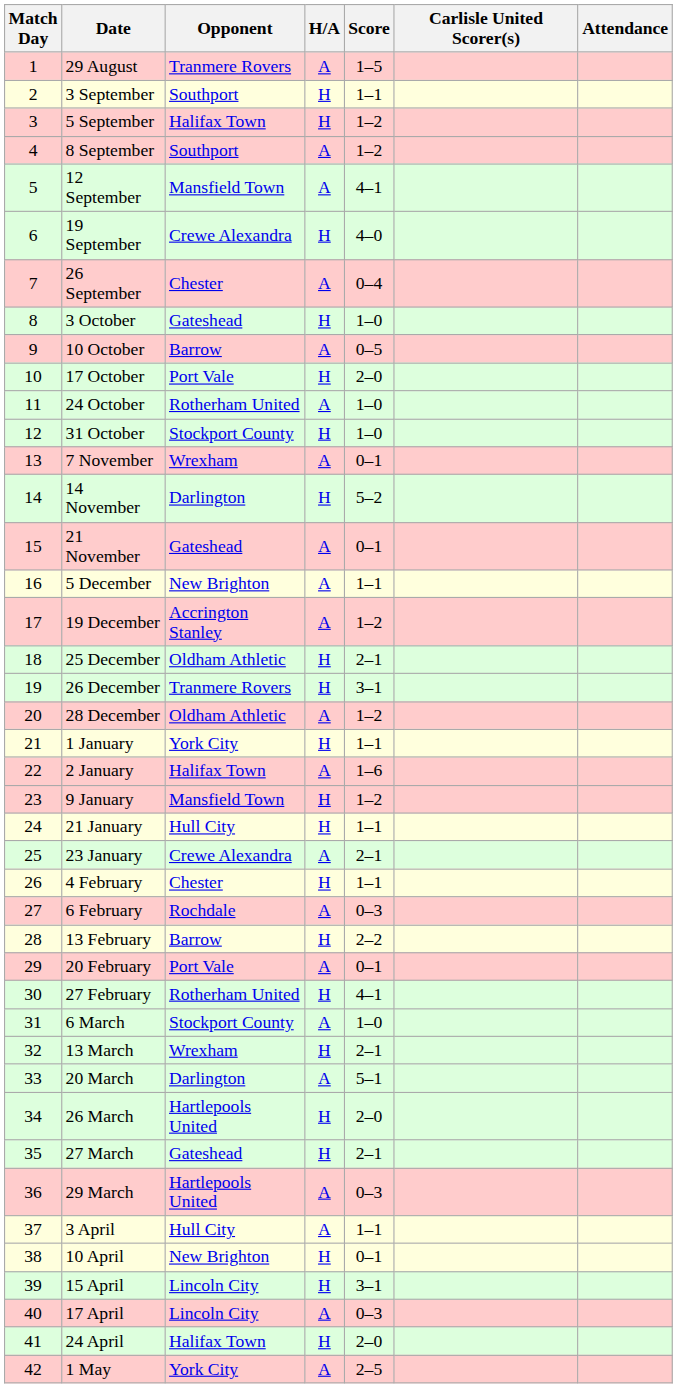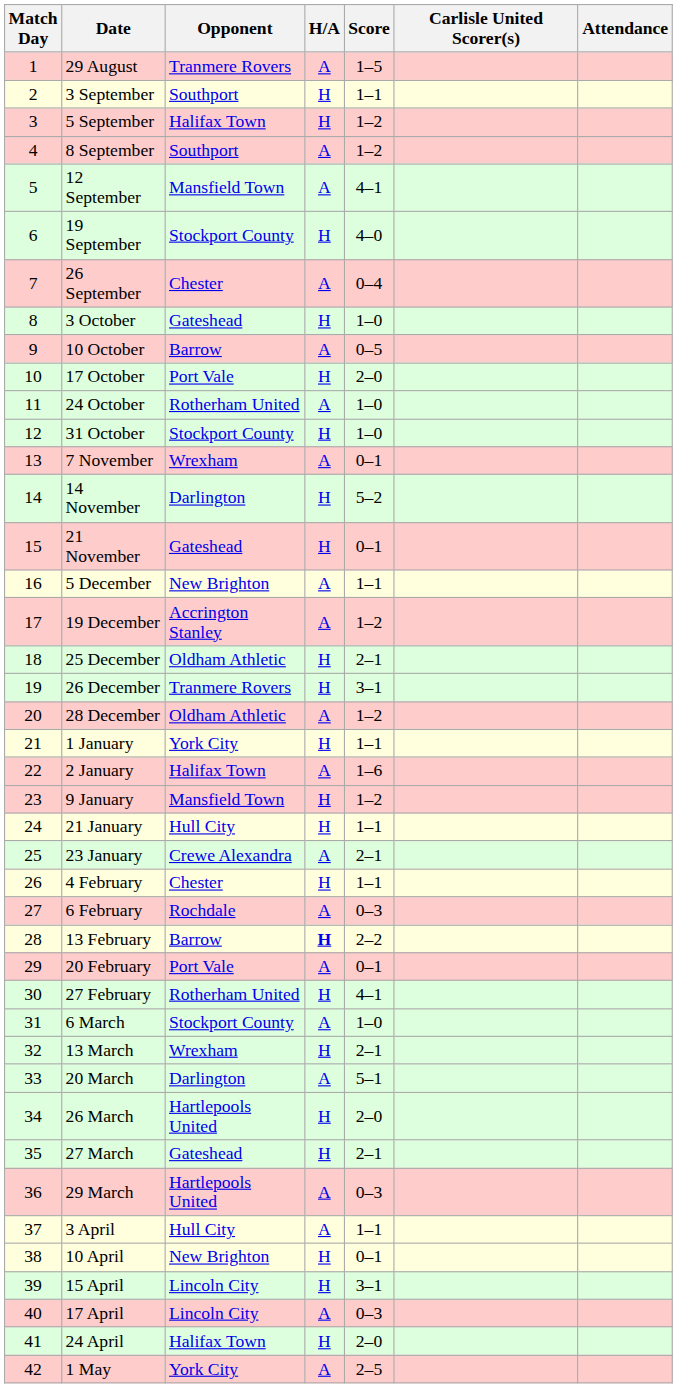 <table class="wikitable" style="text-align:center">
 <tr>
 <th>Match<br> Day</th>
 <th>Date</th>
 <th>Opponent</th>
 <th>H/A</th>
 <th>Score</th>
 <th>Carlisle United Scorer(s)</th>
 <th>Attendance</th>
 </tr>
 <tr bgcolor=#FFCCCC>
 <td>1</td>
 <td align=left>29 August</td>
 <td align=left><a href='#'>Tranmere Rovers</a></td>
 <td><a href='#'>A</a></td>
 <td>1–5</td>
 <td align=left></td>
 <td></td>
 </tr>
 <tr bgcolor=#ffffdd>
 <td>2</td>
 <td align=left>3 September</td>
 <td align=left><a href='#'>Southport</a></td>
 <td><a href='#'>H</a></td>
 <td>1–1</td>
 <td align=left></td>
 <td></td>
 </tr>
 <tr bgcolor=#FFCCCC>
 <td>3</td>
 <td align=left>5 September</td>
 <td align=left><a href='#'>Halifax Town</a></td>
 <td><a href='#'>H</a></td>
 <td>1–2</td>
 <td align=left></td>
 <td></td>
 </tr>
 <tr bgcolor=#FFCCCC>
 <td>4</td>
 <td align=left>8 September</td>
 <td align=left><a href='#'>Southport</a></td>
 <td><a href='#'>A</a></td>
 <td>1–2</td>
 <td align=left></td>
 <td></td>
 </tr>
 <tr bgcolor=#ddffdd>
 <td>5</td>
 <td align=left>12 September</td>
 <td align=left><a href='#'>Mansfield Town</a></td>
 <td><a href='#'>A</a></td>
 <td>4–1</td>
 <td align=left></td>
 <td></td>
 </tr>
 <tr bgcolor=#ddffdd>
 <td>6</td>
 <td align=left>19 September</td>
-<td align=left><a href='#'>Crewe Alexandra</a></td>
+<td align=left><a href='#'>Stockport County</a></td>
 <td><a href='#'>H</a></td>
 <td>4–0</td>
 <td align=left></td>
 <td></td>
 </tr>
 <tr bgcolor=#FFCCCC>
 <td>7</td>
 <td align=left>26 September</td>
 <td align=left><a href='#'>Chester</a></td>
 <td><a href='#'>A</a></td>
 <td>0–4</td>
 <td align=left></td>
 <td></td>
 </tr>
 <tr bgcolor=#ddffdd>
 <td>8</td>
 <td align=left>3 October</td>
 <td align=left><a href='#'>Gateshead</a></td>
 <td><a href='#'>H</a></td>
 <td>1–0</td>
 <td align=left></td>
 <td></td>
 </tr>
 <tr bgcolor=#FFCCCC>
 <td>9</td>
 <td align=left>10 October</td>
 <td align=left><a href='#'>Barrow</a></td>
 <td><a href='#'>A</a></td>
 <td>0–5</td>
 <td align=left></td>
 <td></td>
 </tr>
 <tr bgcolor=#ddffdd>
 <td>10</td>
 <td align=left>17 October</td>
 <td align=left><a href='#'>Port Vale</a></td>
 <td><a href='#'>H</a></td>
 <td>2–0</td>
 <td align=left></td>
 <td></td>
 </tr>
 <tr bgcolor=#ddffdd>
 <td>11</td>
 <td align=left>24 October</td>
 <td align=left><a href='#'>Rotherham United</a></td>
 <td><a href='#'>A</a></td>
 <td>1–0</td>
 <td align=left></td>
 <td></td>
 </tr>
 <tr bgcolor=#ddffdd>
 <td>12</td>
 <td align=left>31 October</td>
 <td align=left><a href='#'>Stockport County</a></td>
 <td><a href='#'>H</a></td>
 <td>1–0</td>
 <td align=left></td>
 <td></td>
 </tr>
 <tr bgcolor=#FFCCCC>
 <td>13</td>
 <td align=left>7 November</td>
 <td align=left><a href='#'>Wrexham</a></td>
 <td><a href='#'>A</a></td>
 <td>0–1</td>
 <td align=left></td>
 <td></td>
 </tr>
 <tr bgcolor=#ddffdd>
 <td>14</td>
 <td align=left>14 November</td>
 <td align=left><a href='#'>Darlington</a></td>
 <td><a href='#'>H</a></td>
 <td>5–2</td>
 <td align=left></td>
 <td></td>
 </tr>
 <tr bgcolor=#FFCCCC>
 <td>15</td>
 <td align=left>21 November</td>
 <td align=left><a href='#'>Gateshead</a></td>
-<td><a href='#'>A</a></td>
+<td><a href='#'>H</a></td>
 <td>0–1</td>
 <td align=left></td>
 <td></td>
 </tr>
 <tr bgcolor=#ffffdd>
 <td>16</td>
 <td align=left>5 December</td>
 <td align=left><a href='#'>New Brighton</a></td>
 <td><a href='#'>A</a></td>
 <td>1–1</td>
 <td align=left></td>
 <td></td>
 </tr>
 <tr bgcolor=#FFCCCC>
 <td>17</td>
 <td align=left>19 December</td>
 <td align=left><a href='#'>Accrington Stanley</a></td>
 <td><a href='#'>A</a></td>
 <td>1–2</td>
 <td align=left></td>
 <td></td>
 </tr>
 <tr bgcolor=#ddffdd>
 <td>18</td>
 <td align=left>25 December</td>
 <td align=left><a href='#'>Oldham Athletic</a></td>
 <td><a href='#'>H</a></td>
 <td>2–1</td>
 <td align=left></td>
 <td></td>
 </tr>
 <tr bgcolor=#ddffdd>
 <td>19</td>
 <td align=left>26 December</td>
 <td align=left><a href='#'>Tranmere Rovers</a></td>
 <td><a href='#'>H</a></td>
 <td>3–1</td>
 <td align=left></td>
 <td></td>
 </tr>
 <tr bgcolor=#FFCCCC>
 <td>20</td>
 <td align=left>28 December</td>
 <td align=left><a href='#'>Oldham Athletic</a></td>
 <td><a href='#'>A</a></td>
 <td>1–2</td>
 <td align=left></td>
 <td></td>
 </tr>
 <tr bgcolor=#ffffdd>
 <td>21</td>
 <td align=left>1 January</td>
 <td align=left><a href='#'>York City</a></td>
 <td><a href='#'>H</a></td>
 <td>1–1</td>
 <td align=left></td>
 <td></td>
 </tr>
 <tr bgcolor=#FFCCCC>
 <td>22</td>
 <td align=left>2 January</td>
 <td align=left><a href='#'>Halifax Town</a></td>
 <td><a href='#'>A</a></td>
 <td>1–6</td>
 <td align=left></td>
 <td></td>
 </tr>
 <tr bgcolor=#FFCCCC>
 <td>23</td>
 <td align=left>9 January</td>
 <td align=left><a href='#'>Mansfield Town</a></td>
 <td><a href='#'>H</a></td>
 <td>1–2</td>
 <td align=left></td>
 <td></td>
 </tr>
 <tr bgcolor=#ffffdd>
 <td>24</td>
 <td align=left>21 January</td>
 <td align=left><a href='#'>Hull City</a></td>
 <td><a href='#'>H</a></td>
 <td>1–1</td>
 <td align=left></td>
 <td></td>
 </tr>
 <tr bgcolor=#ddffdd>
 <td>25</td>
 <td align=left>23 January</td>
 <td align=left><a href='#'>Crewe Alexandra</a></td>
 <td><a href='#'>A</a></td>
 <td>2–1</td>
 <td align=left></td>
 <td></td>
 </tr>
 <tr bgcolor=#ffffdd>
 <td>26</td>
 <td align=left>4 February</td>
 <td align=left><a href='#'>Chester</a></td>
 <td><a href='#'>H</a></td>
 <td>1–1</td>
 <td align=left></td>
 <td></td>
 </tr>
 <tr bgcolor=#FFCCCC>
 <td>27</td>
 <td align=left>6 February</td>
 <td align=left><a href='#'>Rochdale</a></td>
 <td><a href='#'>A</a></td>
 <td>0–3</td>
 <td align=left></td>
 <td></td>
 </tr>
 <tr bgcolor=#ffffdd>
 <td>28</td>
 <td align=left>13 February</td>
 <td align=left><a href='#'>Barrow</a></td>
-<td><a href='#'>H</a></td>
+<td><strong><a href='#'>H</a></strong></td>
 <td>2–2</td>
 <td align=left></td>
 <td></td>
 </tr>
 <tr bgcolor=#FFCCCC>
 <td>29</td>
 <td align=left>20 February</td>
 <td align=left><a href='#'>Port Vale</a></td>
 <td><a href='#'>A</a></td>
 <td>0–1</td>
 <td align=left></td>
 <td></td>
 </tr>
 <tr bgcolor=#ddffdd>
 <td>30</td>
 <td align=left>27 February</td>
 <td align=left><a href='#'>Rotherham United</a></td>
 <td><a href='#'>H</a></td>
 <td>4–1</td>
 <td align=left></td>
 <td></td>
 </tr>
 <tr bgcolor=#ddffdd>
 <td>31</td>
 <td align=left>6 March</td>
 <td align=left><a href='#'>Stockport County</a></td>
 <td><a href='#'>A</a></td>
 <td>1–0</td>
 <td align=left></td>
 <td></td>
 </tr>
 <tr bgcolor=#ddffdd>
 <td>32</td>
 <td align=left>13 March</td>
 <td align=left><a href='#'>Wrexham</a></td>
 <td><a href='#'>H</a></td>
 <td>2–1</td>
 <td align=left></td>
 <td></td>
 </tr>
 <tr bgcolor=#ddffdd>
 <td>33</td>
 <td align=left>20 March</td>
 <td align=left><a href='#'>Darlington</a></td>
 <td><a href='#'>A</a></td>
 <td>5–1</td>
 <td align=left></td>
 <td></td>
 </tr>
 <tr bgcolor=#ddffdd>
 <td>34</td>
 <td align=left>26 March</td>
 <td align=left><a href='#'>Hartlepools United</a></td>
 <td><a href='#'>H</a></td>
 <td>2–0</td>
 <td align=left></td>
 <td></td>
 </tr>
 <tr bgcolor=#ddffdd>
 <td>35</td>
 <td align=left>27 March</td>
 <td align=left><a href='#'>Gateshead</a></td>
 <td><a href='#'>H</a></td>
 <td>2–1</td>
 <td align=left></td>
 <td></td>
 </tr>
 <tr bgcolor=#FFCCCC>
 <td>36</td>
 <td align=left>29 March</td>
 <td align=left><a href='#'>Hartlepools United</a></td>
 <td><a href='#'>A</a></td>
 <td>0–3</td>
 <td align=left></td>
 <td></td>
 </tr>
 <tr bgcolor=#ffffdd>
 <td>37</td>
 <td align=left>3 April</td>
 <td align=left><a href='#'>Hull City</a></td>
 <td><a href='#'>A</a></td>
 <td>1–1</td>
 <td align=left></td>
 <td></td>
 </tr>
 <tr bgcolor=#ffffdd>
 <td>38</td>
 <td align=left>10 April</td>
 <td align=left><a href='#'>New Brighton</a></td>
 <td><a href='#'>H</a></td>
 <td>0–1</td>
 <td align=left></td>
 <td></td>
 </tr>
 <tr bgcolor=#ddffdd>
 <td>39</td>
 <td align=left>15 April</td>
 <td align=left><a href='#'>Lincoln City</a></td>
 <td><a href='#'>H</a></td>
 <td>3–1</td>
 <td align=left></td>
 <td></td>
 </tr>
 <tr bgcolor=#FFCCCC>
 <td>40</td>
 <td align=left>17 April</td>
 <td align=left><a href='#'>Lincoln City</a></td>
 <td><a href='#'>A</a></td>
 <td>0–3</td>
 <td align=left></td>
 <td></td>
 </tr>
 <tr bgcolor=#ddffdd>
 <td>41</td>
 <td align=left>24 April</td>
 <td align=left><a href='#'>Halifax Town</a></td>
 <td><a href='#'>H</a></td>
 <td>2–0</td>
 <td align=left></td>
 <td></td>
 </tr>
 <tr bgcolor=#FFCCCC>
 <td>42</td>
 <td align=left>1 May</td>
 <td align=left><a href='#'>York City</a></td>
 <td><a href='#'>A</a></td>
 <td>2–5</td>
 <td align=left></td>
 <td></td>
 </tr>
 </table>
